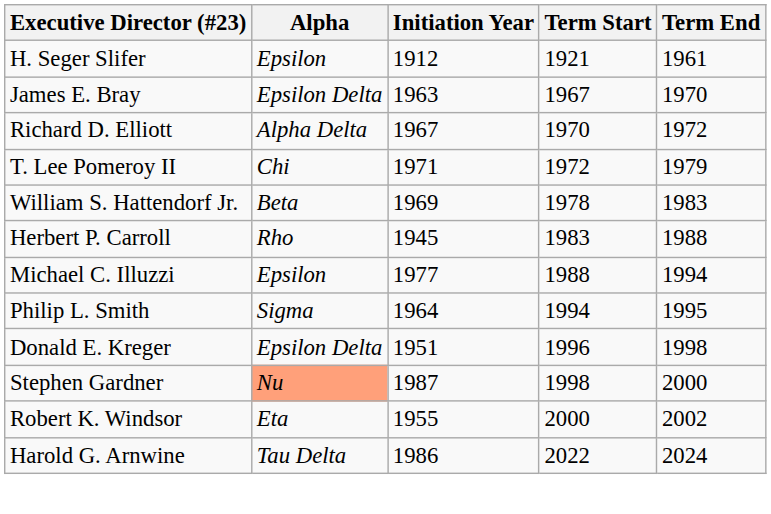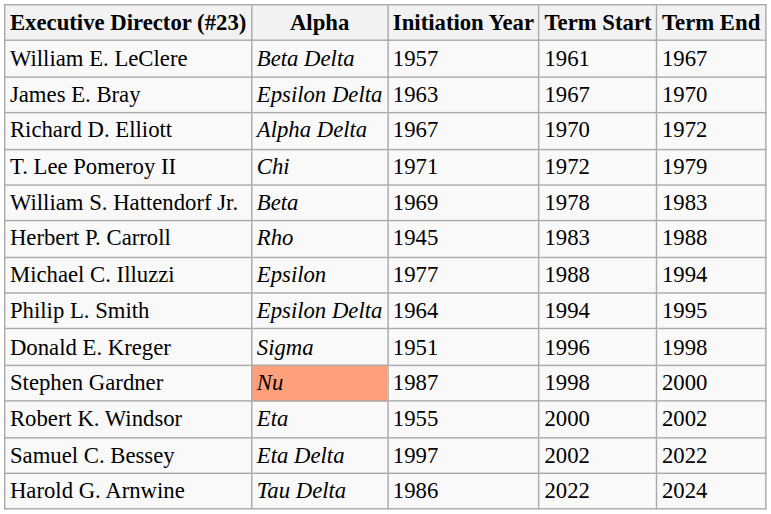 <table class="wikitable sortable">
 <tr>
 <th>Executive Director (#23)</th>
 <th>Alpha</th>
 <th>Initiation Year</th>
 <th>Term Start</th>
 <th>Term End</th>
 </tr>
 <tr>
-<td>H. Seger Slifer</td>
-<td><em>Epsilon</em></td>
-<td>1912</td>
-<td>1921</td>
+<td>William E. LeClere</td>
+<td><em>Beta Delta</em></td>
+<td>1957</td>
 <td>1961</td>
+<td>1967</td>
 </tr>
 <tr>
 <td>James E. Bray</td>
 <td><em>Epsilon Delta</em></td>
 <td>1963</td>
 <td>1967</td>
 <td>1970</td>
 </tr>
 <tr>
 <td>Richard D. Elliott</td>
 <td><em>Alpha Delta</em></td>
 <td>1967</td>
 <td>1970</td>
 <td>1972</td>
 </tr>
 <tr>
 <td>T. Lee Pomeroy II</td>
 <td><em>Chi</em></td>
 <td>1971</td>
 <td>1972</td>
 <td>1979</td>
 </tr>
 <tr>
 <td>William S. Hattendorf Jr.</td>
 <td><em>Beta</em></td>
 <td>1969</td>
 <td>1978</td>
 <td>1983</td>
 </tr>
 <tr>
 <td>Herbert P. Carroll</td>
 <td><em>Rho</em></td>
 <td>1945</td>
 <td>1983</td>
 <td>1988</td>
 </tr>
 <tr>
 <td>Michael C. Illuzzi</td>
 <td><em>Epsilon</em></td>
 <td>1977</td>
 <td>1988</td>
 <td>1994</td>
 </tr>
 <tr>
 <td>Philip L. Smith</td>
-<td><em>Sigma</em></td>
+<td><em>Epsilon Delta</em></td>
 <td>1964</td>
 <td>1994</td>
 <td>1995</td>
 </tr>
 <tr>
 <td>Donald E. Kreger</td>
-<td><em>Epsilon Delta</em></td>
+<td><em>Sigma</em></td>
 <td>1951</td>
 <td>1996</td>
 <td>1998</td>
 </tr>
 <tr>
 <td>Stephen Gardner</td>
 <td style="background: lightsalmon;"><em>Nu</em></td>
 <td>1987</td>
 <td>1998</td>
 <td>2000</td>
 </tr>
 <tr>
 <td>Robert K. Windsor</td>
 <td><em>Eta</em></td>
 <td>1955</td>
 <td>2000</td>
 <td>2002</td>
 </tr>
 <tr>
+<td>Samuel C. Bessey</td>
+<td><em>Eta Delta</em></td>
+<td>1997</td>
+<td>2002</td>
+<td>2022</td>
+</tr>
+<tr>
 <td>Harold G. Arnwine</td>
 <td><em>Tau Delta</em></td>
 <td>1986</td>
 <td>2022</td>
 <td>2024 </td>
 </tr>
 </table>
